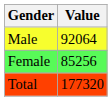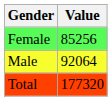 <table class="wikitable">
 <tr>
 <th>Gender</th>
 <th>Value</th>
 </tr>
 <tr>
+<td style="background: #58FA58">Female</td>
+<td style="background: #58FA58">85256</td>
+</tr>
+<tr>
 <td style="background: #F7FE2E">Male</td>
 <td style="background: #F7FE2E">92064</td>
-</tr>
-<tr>
-<td style="background: #58FA58">Female</td>
-<td style="background: #58FA58">85256</td>
 </tr>
 <tr>
 <td style="background: #FF4000">Total</td>
 <td style="background: #FF4000">177320</td>
 </tr>
 </table>
